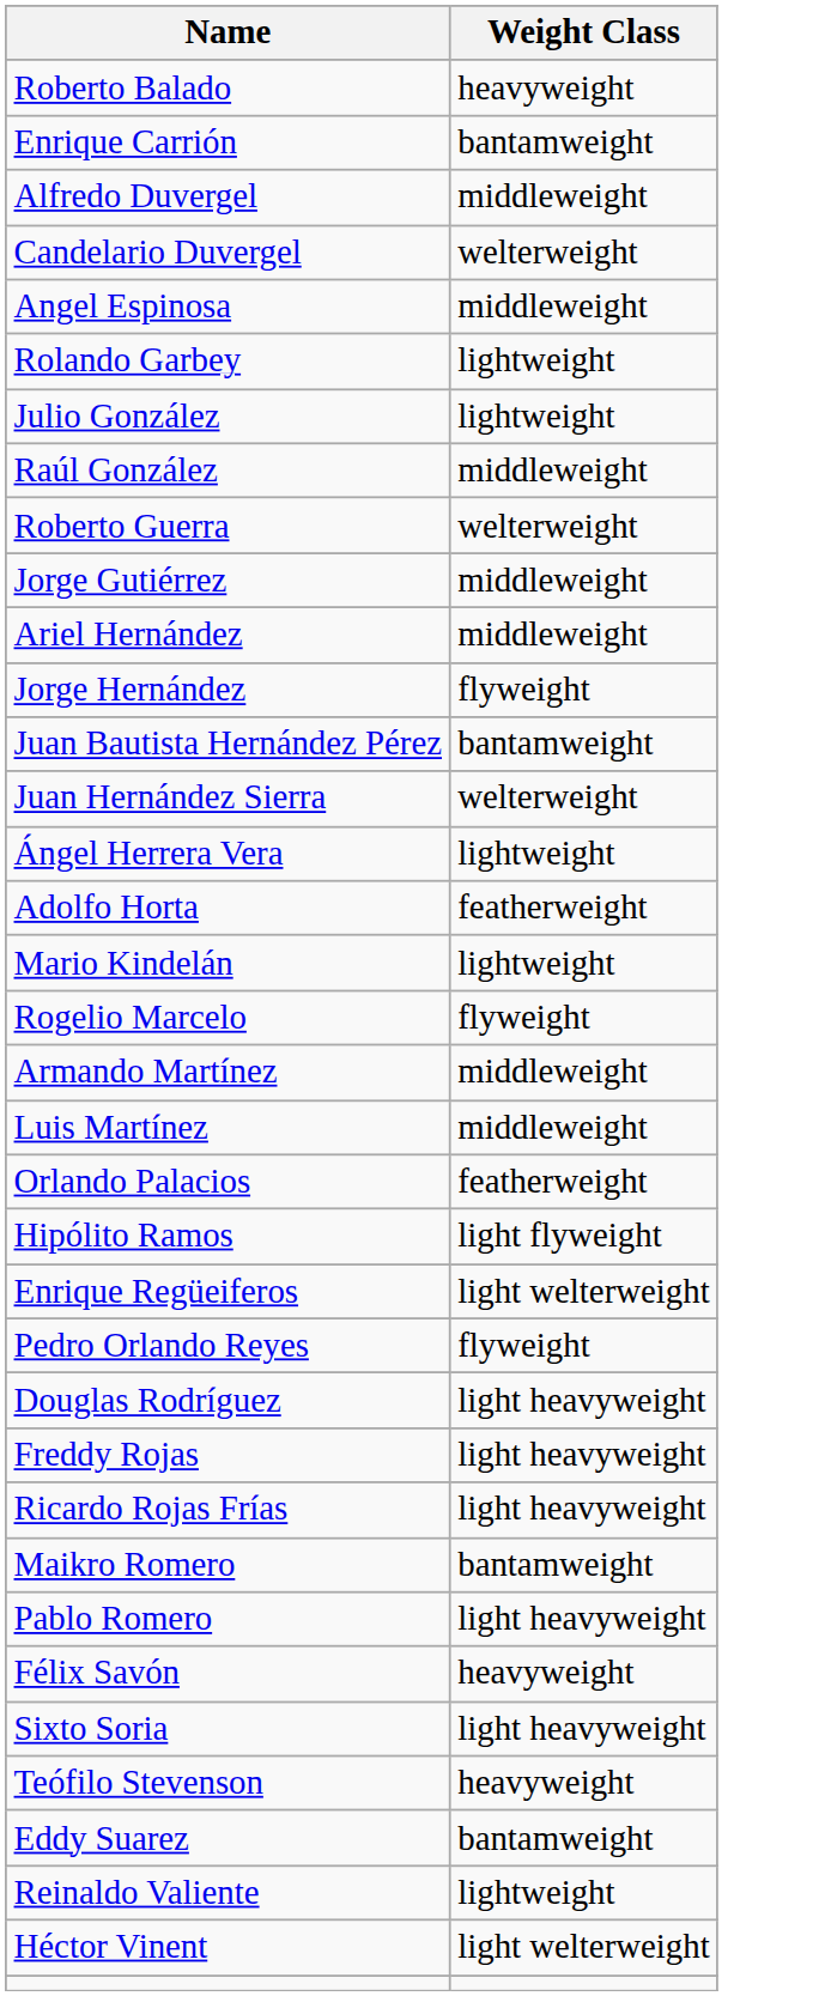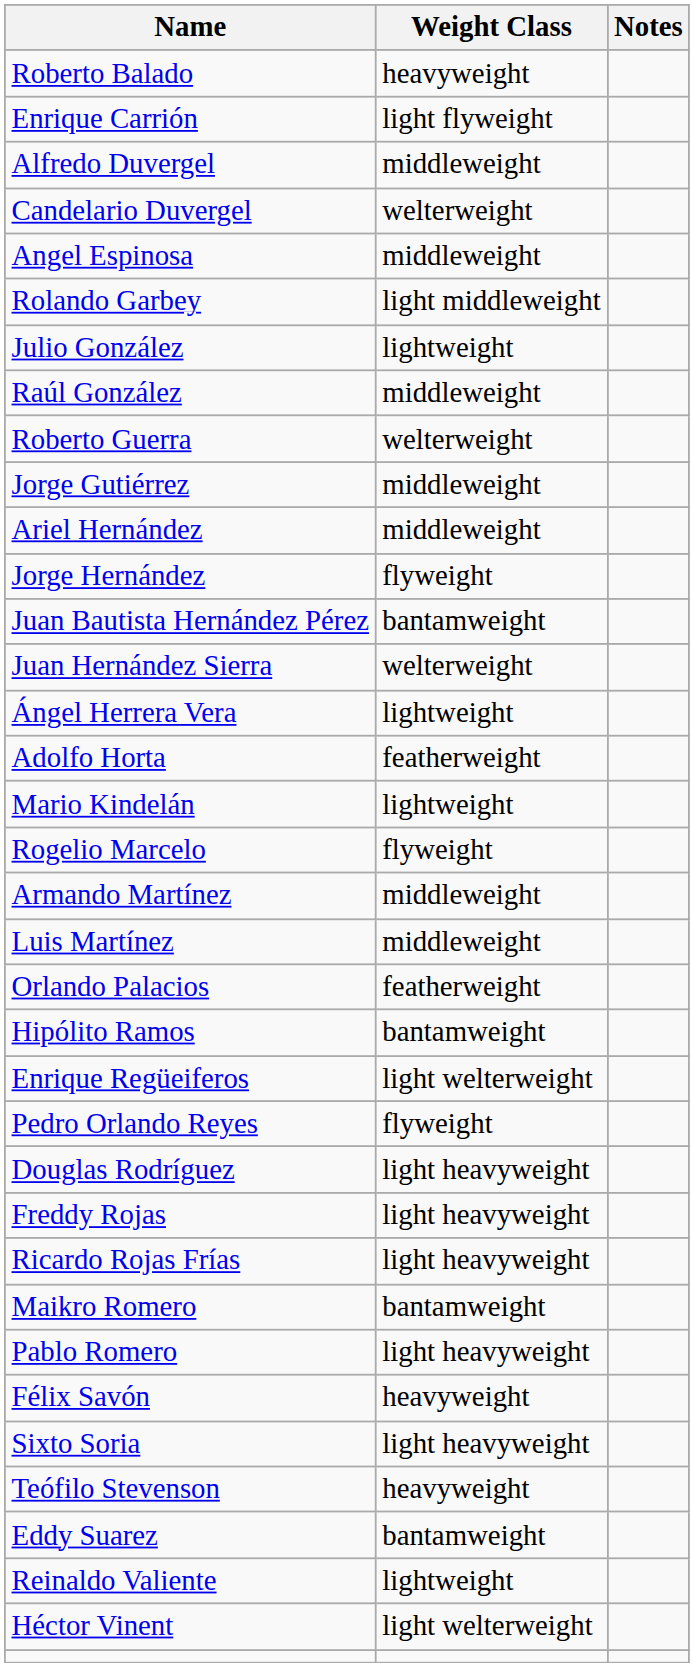 <table class="wikitable sortable">
 <tr>
 <th>Name</th>
 <th>Weight Class</th>
+<th class="unsortable">Notes</th>
 </tr>
 <tr>
 <td><a href='#'>Roberto Balado</a></td>
 <td>heavyweight</td>
+<td></td>
 </tr>
 <tr>
 <td><a href='#'>Enrique Carrión</a></td>
-<td>bantamweight</td>
+<td>light flyweight</td>
+<td></td>
 </tr>
 <tr>
 <td><a href='#'>Alfredo Duvergel</a></td>
 <td>middleweight</td>
+<td></td>
 </tr>
 <tr>
 <td><a href='#'>Candelario Duvergel</a></td>
 <td>welterweight</td>
+<td></td>
 </tr>
 <tr>
 <td><a href='#'>Angel Espinosa</a></td>
 <td>middleweight</td>
+<td></td>
 </tr>
 <tr>
 <td><a href='#'>Rolando Garbey</a></td>
-<td>lightweight</td>
+<td>light middleweight</td>
+<td></td>
 </tr>
 <tr>
 <td><a href='#'>Julio González</a></td>
 <td>lightweight</td>
+<td></td>
 </tr>
 <tr>
 <td><a href='#'>Raúl González</a></td>
 <td>middleweight</td>
+<td></td>
 </tr>
 <tr>
 <td><a href='#'>Roberto Guerra</a></td>
 <td>welterweight</td>
+<td></td>
 </tr>
 <tr>
 <td><a href='#'>Jorge Gutiérrez</a></td>
 <td>middleweight</td>
+<td></td>
 </tr>
 <tr>
 <td><a href='#'>Ariel Hernández</a></td>
 <td>middleweight</td>
+<td></td>
 </tr>
 <tr>
 <td><a href='#'>Jorge Hernández</a></td>
 <td>flyweight</td>
+<td></td>
 </tr>
 <tr>
 <td><a href='#'>Juan Bautista Hernández Pérez</a></td>
 <td>bantamweight</td>
+<td></td>
 </tr>
 <tr>
 <td><a href='#'>Juan Hernández Sierra</a></td>
 <td>welterweight</td>
+<td></td>
 </tr>
 <tr>
 <td><a href='#'>Ángel Herrera Vera</a></td>
 <td>lightweight</td>
+<td></td>
 </tr>
 <tr>
 <td><a href='#'>Adolfo Horta</a></td>
 <td>featherweight</td>
+<td></td>
 </tr>
 <tr>
 <td><a href='#'>Mario Kindelán</a></td>
 <td>lightweight</td>
+<td></td>
 </tr>
 <tr>
 <td><a href='#'>Rogelio Marcelo</a></td>
 <td>flyweight</td>
+<td></td>
 </tr>
 <tr>
 <td><a href='#'>Armando Martínez</a></td>
 <td>middleweight</td>
+<td></td>
 </tr>
 <tr>
 <td><a href='#'>Luis Martínez</a></td>
 <td>middleweight</td>
+<td></td>
 </tr>
 <tr>
 <td><a href='#'>Orlando Palacios</a></td>
 <td>featherweight</td>
+<td></td>
 </tr>
 <tr>
 <td><a href='#'>Hipólito Ramos</a></td>
-<td>light flyweight</td>
+<td>bantamweight</td>
+<td></td>
 </tr>
 <tr>
 <td><a href='#'>Enrique Regüeiferos</a></td>
 <td>light welterweight</td>
+<td></td>
 </tr>
 <tr>
 <td><a href='#'>Pedro Orlando Reyes</a></td>
 <td>flyweight</td>
+<td></td>
 </tr>
 <tr>
 <td><a href='#'>Douglas Rodríguez</a></td>
 <td>light heavyweight</td>
+<td></td>
 </tr>
 <tr>
 <td><a href='#'>Freddy Rojas</a></td>
 <td>light heavyweight</td>
+<td></td>
 </tr>
 <tr>
 <td><a href='#'>Ricardo Rojas Frías</a></td>
 <td>light heavyweight</td>
+<td></td>
 </tr>
 <tr>
 <td><a href='#'>Maikro Romero</a></td>
 <td>bantamweight</td>
+<td></td>
 </tr>
 <tr>
 <td><a href='#'>Pablo Romero</a></td>
 <td>light heavyweight</td>
+<td></td>
 </tr>
 <tr>
 <td><a href='#'>Félix Savón</a></td>
 <td>heavyweight</td>
+<td></td>
 </tr>
 <tr>
 <td><a href='#'>Sixto Soria</a></td>
 <td>light heavyweight</td>
+<td></td>
 </tr>
 <tr>
 <td><a href='#'>Teófilo Stevenson</a></td>
 <td>heavyweight</td>
+<td></td>
 </tr>
 <tr>
 <td><a href='#'>Eddy Suarez</a></td>
 <td>bantamweight</td>
+<td></td>
 </tr>
 <tr>
 <td><a href='#'>Reinaldo Valiente</a></td>
 <td>lightweight</td>
+<td></td>
 </tr>
 <tr>
 <td><a href='#'>Héctor Vinent</a></td>
 <td>light welterweight</td>
+<td></td>
 </tr>
 <tr>
 <td></td>
 <td></td>
+<td></td>
 </tr>
 </table>
